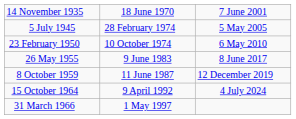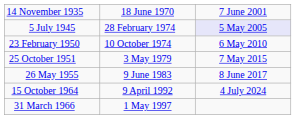 <table class=wikitable>
 <tr>
 <td style="width: 110pt;"><a href='#'>14 November 1935</a></td>
 <td style="width: 110pt; text-align: center;"><a href='#'>18 June 1970</a></td>
 <td style="width: 110pt; text-align: center;"><a href='#'>7 June 2001</a></td>
 </tr>
 <tr>
 <td style="text-align: center;"><a href='#'>5 July 1945</a></td>
 <td> <a href='#'>28 February 1974</a></td>
-<td style="text-align: center;"><a href='#'>5 May 2005</a></td>
+<td style="background: lavender; text-align: center;"><a href='#'>5 May 2005</a></td>
 </tr>
 <tr>
 <td> <a href='#'>23 February 1950</a></td>
 <td> <a href='#'>10 October 1974</a></td>
 <td style="text-align: center;"><a href='#'>6 May 2010</a></td>
 </tr>
 <tr>
+<td> <a href='#'>25 October 1951</a></td>
+<td style="text-align: center;"><a href='#'>3 May 1979</a></td>
+<td style="text-align: center;"><a href='#'>7 May 2015</a></td>
+</tr>
+<tr>
 <td style="text-align: center;"><a href='#'>26 May 1955</a></td>
 <td style="text-align: center;"><a href='#'>9 June 1983</a></td>
 <td style="text-align: center;"><a href='#'>8 June 2017</a></td>
-</tr>
-<tr>
-<td>    <a href='#'>8 October 1959</a></td>
-<td style="text-align: center;"><a href='#'>11 June 1987</a></td>
-<td><a href='#'>12 December 2019</a></td>
 </tr>
 <tr>
 <td>  <a href='#'>15 October 1964</a></td>
 <td style="text-align: center;"><a href='#'>9 April 1992</a></td>
 <td style="text-align: center;"><a href='#'>4 July 2024</a></td>
 </tr>
 <tr>
 <td>   <a href='#'>31 March 1966</a></td>
 <td style="text-align: center;"><a href='#'>1 May 1997</a></td>
 <td></td>
 </tr>
 </table>
